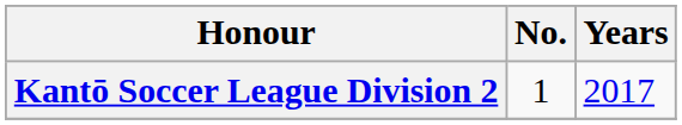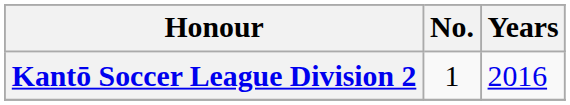 <table class="wikitable plainrowheaders">
 <tr>
 <th scope=col>Honour</th>
 <th scope=col>No.</th>
 <th scope=col>Years</th>
 </tr>
 <tr>
 <th scope=row><a href='#'>Kantō Soccer League Division 2</a></th>
 <td align="center">1</td>
-<td><a href='#'>2017</a></td>
+<td><a href='#'>2016</a></td>
 </tr>
 <tr>
 </tr>
 </table>
